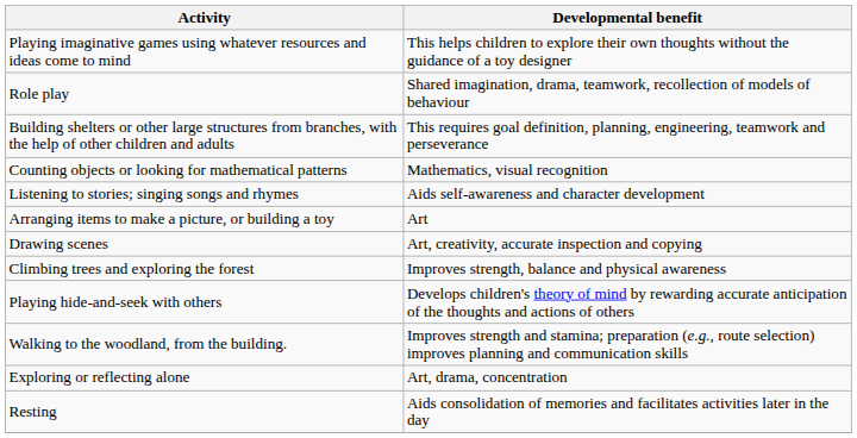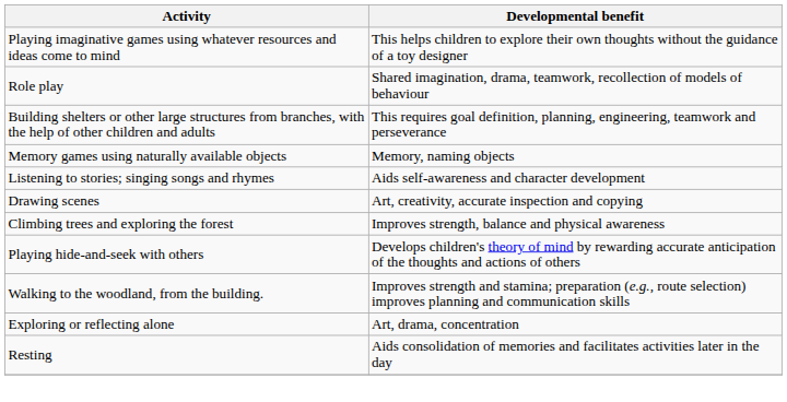 <table class="wikitable">
 <tr>
 <th>Activity</th>
 <th>Developmental benefit</th>
 </tr>
 <tr>
 <td>Playing imaginative games using whatever resources and ideas come to mind</td>
 <td>This helps children to explore their own thoughts without the guidance of a toy designer</td>
 </tr>
 <tr>
 <td>Role play</td>
 <td>Shared imagination, drama, teamwork, recollection of models of behaviour</td>
 </tr>
 <tr>
 <td>Building shelters or other large structures from branches, with the help of other children and adults</td>
 <td>This requires goal definition, planning, engineering, teamwork and perseverance</td>
 </tr>
 <tr>
-<td>Counting objects or looking for mathematical patterns</td>
-<td>Mathematics, visual recognition</td>
+<td>Memory games using naturally available objects</td>
+<td>Memory, naming objects</td>
 </tr>
 <tr>
 <td>Listening to stories; singing songs and rhymes</td>
 <td>Aids self-awareness and character development</td>
-</tr>
-<tr>
-<td>Arranging items to make a picture, or building a toy</td>
-<td>Art</td>
 </tr>
 <tr>
 <td>Drawing scenes</td>
 <td>Art, creativity, accurate inspection and copying</td>
 </tr>
 <tr>
 <td>Climbing trees and exploring the forest</td>
 <td>Improves strength, balance and physical awareness</td>
 </tr>
 <tr>
 <td>Playing hide-and-seek with others</td>
 <td>Develops children's <a href='#'>theory of mind</a> by rewarding accurate anticipation of the thoughts and actions of others</td>
 </tr>
 <tr>
 <td>Walking to the woodland, from the building.</td>
 <td>Improves strength and stamina; preparation (<em>e.g.</em>, route selection) improves planning and communication skills</td>
 </tr>
 <tr>
 <td>Exploring or reflecting alone</td>
 <td>Art, drama, concentration</td>
 </tr>
 <tr>
 <td>Resting</td>
 <td>Aids consolidation of memories and facilitates activities later in the day</td>
 </tr>
 <tr>
 </tr>
 </table>
